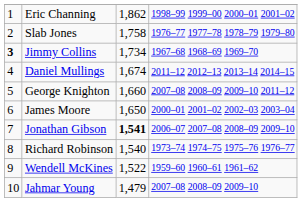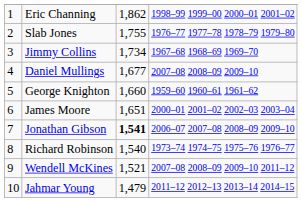 <table class="wikitable">
 <tr>
 </tr>
 <tr>
 <td>1</td>
 <td>Eric Channing</td>
 <td>1,862</td>
 <td style="font-size:80%;"><a href='#'>1998–99</a> <a href='#'>1999–00</a> <a href='#'>2000–01</a> <a href='#'>2001–02</a></td>
 </tr>
 <tr>
 <td>2</td>
 <td>Slab Jones</td>
-<td>1,758</td>
+<td>1,755</td>
 <td style="font-size:80%;"><a href='#'>1976–77</a> <a href='#'>1977–78</a> <a href='#'>1978–79</a> <a href='#'>1979–80</a></td>
 </tr>
 <tr>
-<td><strong>3</strong></td>
+<td>3</td>
 <td><a href='#'>Jimmy Collins</a></td>
 <td>1,734</td>
 <td style="font-size:80%;"><a href='#'>1967–68</a> <a href='#'>1968–69</a> <a href='#'>1969–70</a></td>
 </tr>
 <tr>
 <td>4</td>
 <td><a href='#'>Daniel Mullings</a></td>
-<td>1,674</td>
-<td style="font-size:80%;"><a href='#'>2011–12</a> <a href='#'>2012–13</a> <a href='#'>2013–14</a> <a href='#'>2014–15</a></td>
+<td>1,677</td>
+<td style="font-size:80%;"><a href='#'>2007–08</a> <a href='#'>2008–09</a> <a href='#'>2009–10</a></td>
 </tr>
 <tr>
 <td>5</td>
 <td>George Knighton</td>
 <td>1,660</td>
-<td style="font-size:80%;"><a href='#'>2007–08</a> <a href='#'>2008–09</a> <a href='#'>2009–10</a> <a href='#'>2011–12</a></td>
+<td style="font-size:80%;"><a href='#'>1959–60</a> <a href='#'>1960–61</a> <a href='#'>1961–62</a></td>
 </tr>
 <tr>
 <td>6</td>
 <td>James Moore</td>
-<td>1,650</td>
+<td>1,651</td>
 <td style="font-size:80%;"><a href='#'>2000–01</a> <a href='#'>2001–02</a> <a href='#'>2002–03</a> <a href='#'>2003–04</a></td>
 </tr>
 <tr>
 <td>7</td>
 <td><a href='#'>Jonathan Gibson</a></td>
 <td><strong>1,541</strong></td>
 <td style="font-size:80%;"><a href='#'>2006–07</a> <a href='#'>2007–08</a> <a href='#'>2008–09</a> <a href='#'>2009–10</a></td>
 </tr>
 <tr>
 <td>8</td>
 <td>Richard Robinson</td>
 <td>1,540</td>
 <td style="font-size:80%;"><a href='#'>1973–74</a> <a href='#'>1974–75</a> <a href='#'>1975–76</a> <a href='#'>1976–77</a></td>
 </tr>
 <tr>
 <td>9</td>
 <td><a href='#'>Wendell McKines</a></td>
-<td>1,522</td>
-<td style="font-size:80%;"><a href='#'>1959–60</a> <a href='#'>1960–61</a> <a href='#'>1961–62</a></td>
+<td>1,521</td>
+<td style="font-size:80%;"><a href='#'>2007–08</a> <a href='#'>2008–09</a> <a href='#'>2009–10</a> <a href='#'>2011–12</a></td>
 </tr>
 <tr>
 <td>10</td>
 <td><a href='#'>Jahmar Young</a></td>
 <td>1,479</td>
-<td style="font-size:80%;"><a href='#'>2007–08</a> <a href='#'>2008–09</a> <a href='#'>2009–10</a></td>
+<td style="font-size:80%;"><a href='#'>2011–12</a> <a href='#'>2012–13</a> <a href='#'>2013–14</a> <a href='#'>2014–15</a></td>
 </tr>
 </table>
